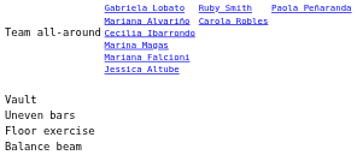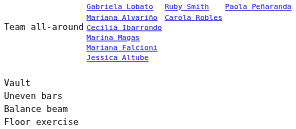 <table>
 <tr>
 <td>Team all-around <br></td>
 <td><br><small> <a href='#'>Gabriela Lobato</a> <br> <a href='#'>Mariana Alvariño</a> <br> <a href='#'>Cecilia Ibarrondo</a> <br> <a href='#'>Marina Magas</a> <br> <a href='#'>Mariana Falcioni</a> <br> <a href='#'>Jessica Altube</a> </small></td>
 <td><br><small> <a href='#'>Ruby Smith</a> <br> <a href='#'>Carola Robles</a> <br> <br> <br> <br> <br> </small></td>
 <td><br><small> <a href='#'>Paola Peñaranda</a> <br> <br> <br> <br> <br> <br> </small></td>
 </tr>
 <tr>
 <td> <br></td>
 <td></td>
 <td></td>
 <td></td>
 </tr>
 <tr>
 <td>Vault <br></td>
 <td></td>
 <td></td>
 <td></td>
 </tr>
 <tr>
 <td>Uneven bars <br></td>
 <td></td>
 <td></td>
 <td></td>
 </tr>
 <tr>
+<td>Balance beam <br></td>
+<td></td>
+<td></td>
+<td></td>
+</tr>
+<tr>
 <td>Floor exercise <br></td>
 <td></td>
 <td></td>
 <td></td>
 </tr>
-<tr>
-<td>Balance beam <br></td>
-<td></td>
-<td></td>
-<td></td>
-</tr>
 </table>
